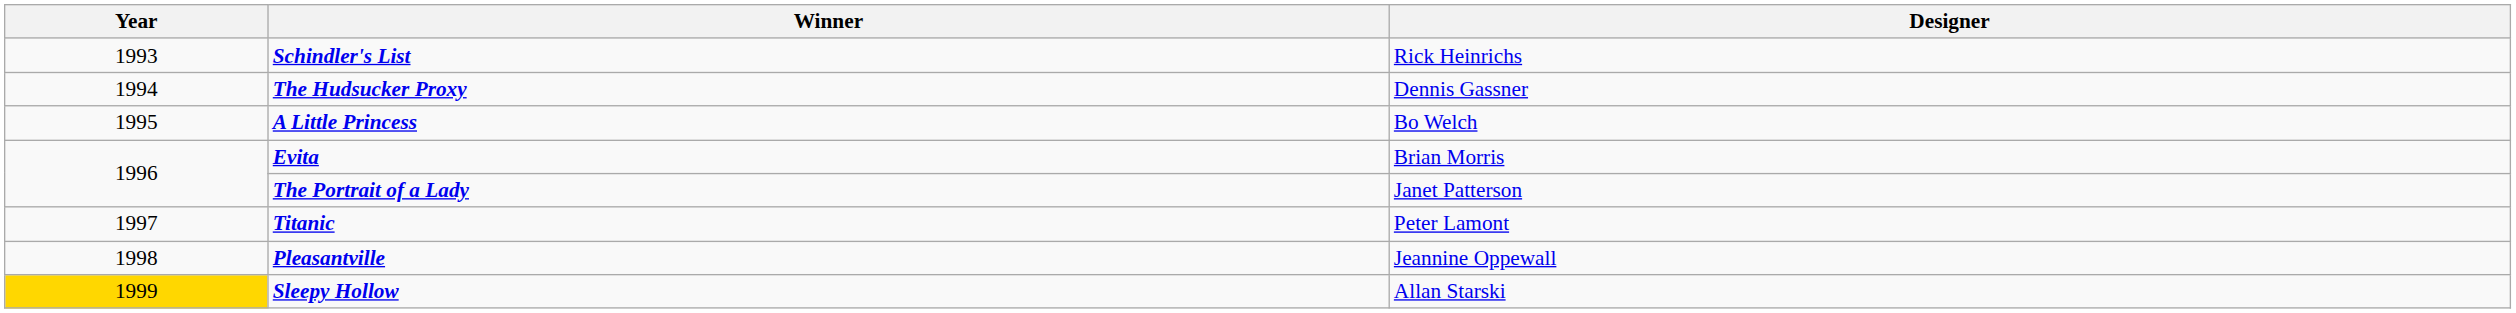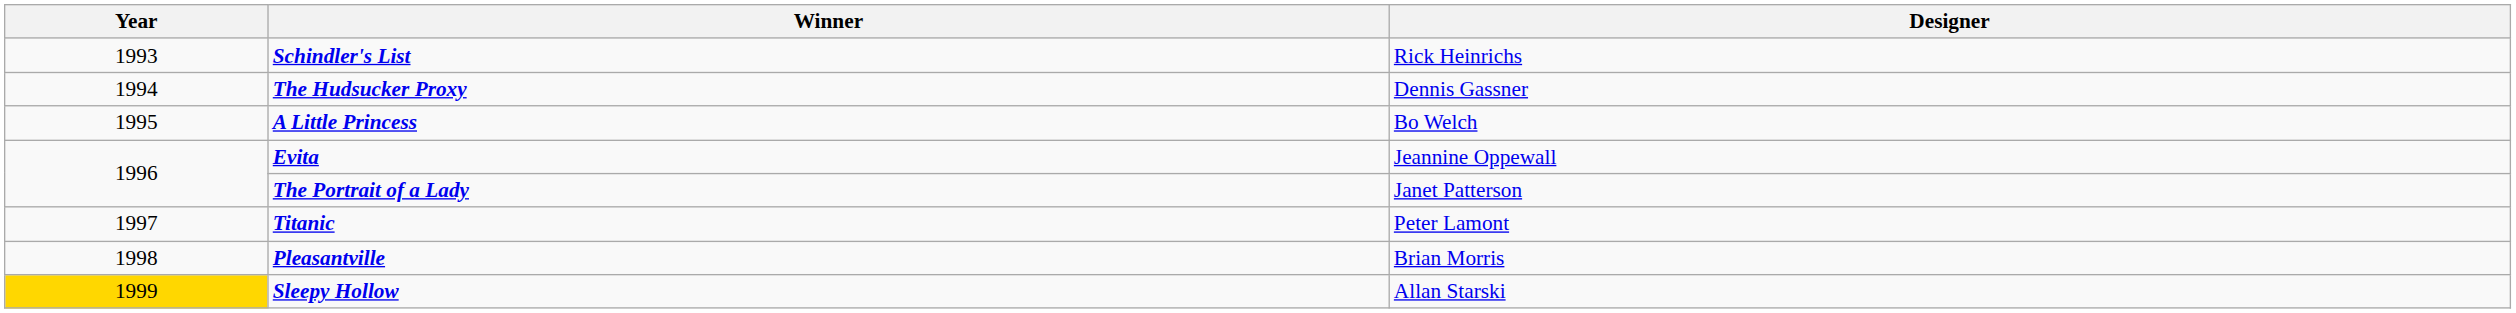 <table class="wikitable" width="95%" cellpadding="5">
 <tr>
 <th width="100"><strong>Year</strong></th>
 <th width="450"><strong>Winner</strong></th>
 <th width="450"><strong>Designer</strong></th>
 </tr>
 <tr>
 <td style="text-align:center;">1993</td>
 <td><strong><em><a href='#'>Schindler's List</a></em></strong></td>
 <td><a href='#'>Rick Heinrichs</a></td>
 </tr>
 <tr>
 <td style="text-align:center;">1994</td>
 <td><strong><em><a href='#'>The Hudsucker Proxy</a></em></strong></td>
 <td><a href='#'>Dennis Gassner</a></td>
 </tr>
 <tr>
 <td style="text-align:center;">1995</td>
 <td><strong><em><a href='#'>A Little Princess</a></em></strong></td>
 <td><a href='#'>Bo Welch</a></td>
 </tr>
 <tr>
 <td style="text-align:center;" rowspan="2">1996</td>
 <td><strong><em><a href='#'>Evita</a></em></strong></td>
-<td><a href='#'>Brian Morris</a></td>
+<td><a href='#'>Jeannine Oppewall</a></td>
 </tr>
 <tr>
 <td><strong><em><a href='#'>The Portrait of a Lady</a></em></strong></td>
 <td><a href='#'>Janet Patterson</a></td>
 </tr>
 <tr>
 <td style="text-align:center;">1997</td>
 <td><strong><em><a href='#'>Titanic</a></em></strong></td>
 <td><a href='#'>Peter Lamont</a></td>
 </tr>
 <tr>
 <td style="text-align:center;">1998</td>
 <td><strong><em><a href='#'>Pleasantville</a></em></strong></td>
-<td><a href='#'>Jeannine Oppewall</a></td>
+<td><a href='#'>Brian Morris</a></td>
 </tr>
 <tr>
 <td style="background: gold; text-align:center;">1999</td>
 <td><strong><em><a href='#'>Sleepy Hollow</a></em></strong></td>
 <td><a href='#'>Allan Starski</a></td>
 </tr>
 </table>
